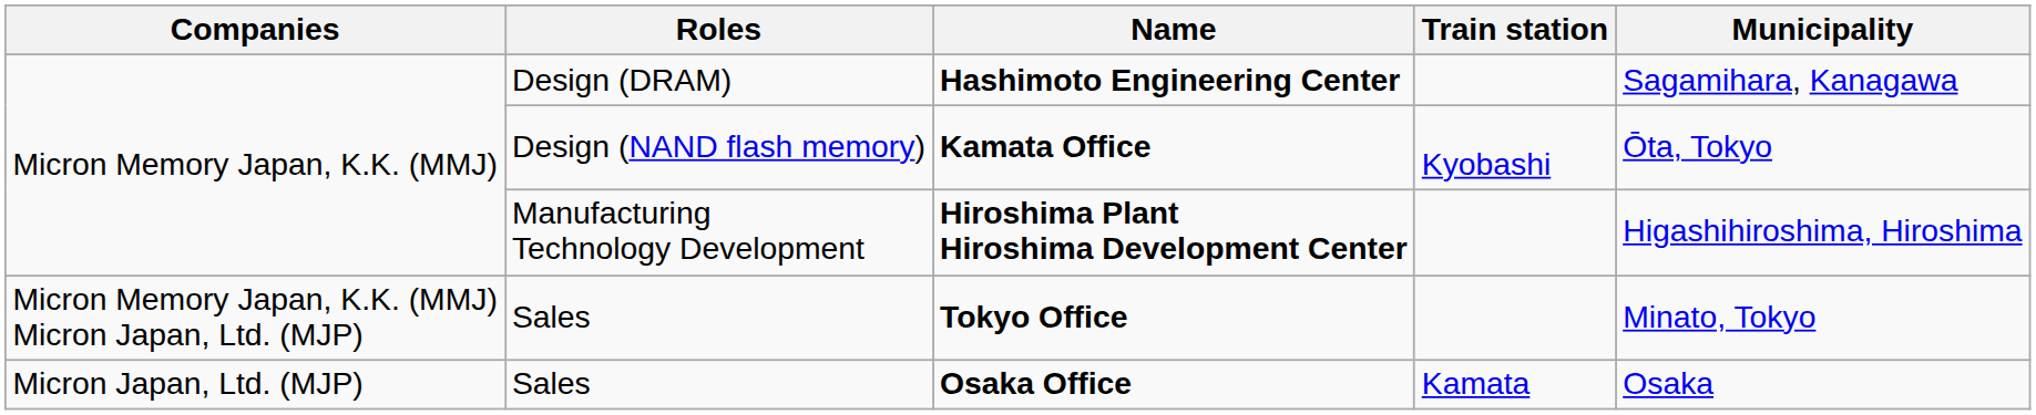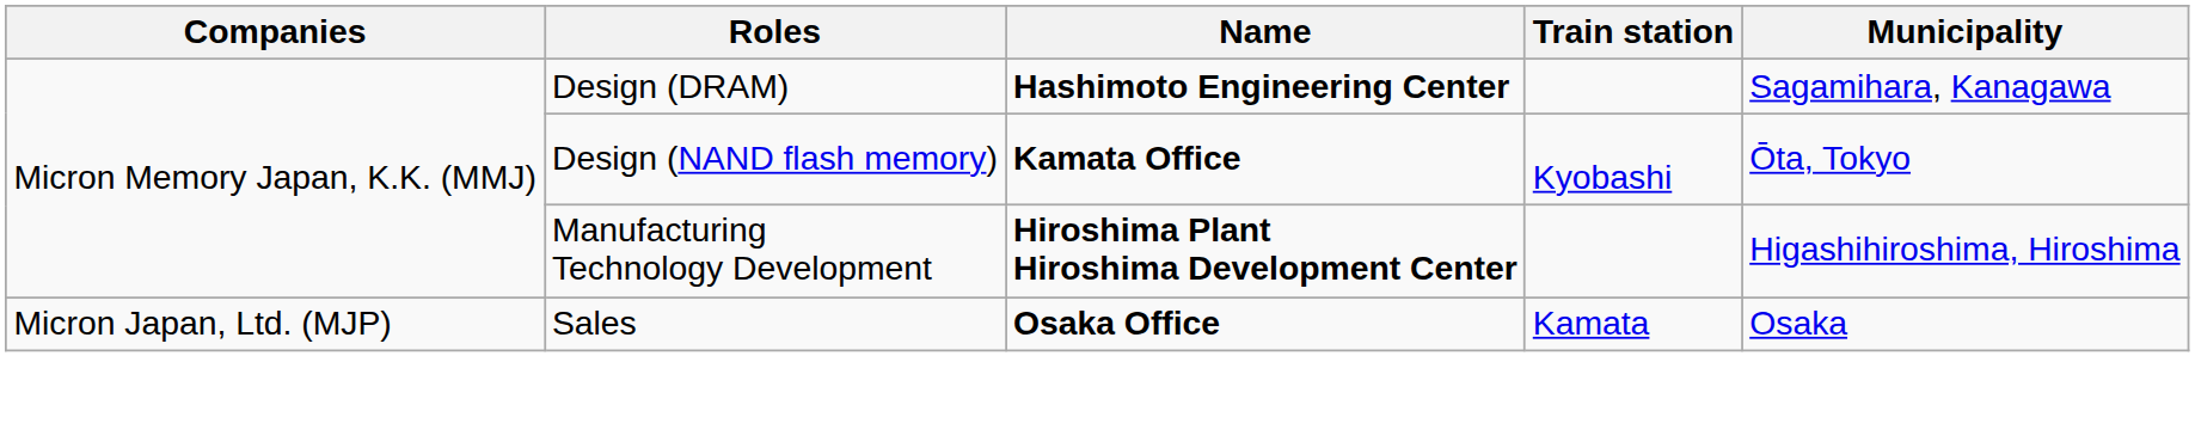 <table class="wikitable">
 <tr>
 <th>Companies</th>
 <th>Roles</th>
 <th>Name</th>
 <th>Train station</th>
 <th>Municipality</th>
 </tr>
 <tr>
 <td rowspan="3">Micron Memory Japan, K.K. (MMJ)</td>
 <td>Design (DRAM)</td>
 <td><strong>Hashimoto Engineering Center</strong></td>
 <td></td>
 <td><a href='#'>Sagamihara</a>, <a href='#'>Kanagawa</a></td>
 </tr>
 <tr>
 <td>Design (<a href='#'>NAND flash memory</a>)</td>
 <td><strong>Kamata Office</strong></td>
 <td><br><a href='#'>Kyobashi</a></td>
 <td><a href='#'>Ōta, Tokyo</a></td>
 </tr>
 <tr>
 <td>Manufacturing<br>Technology Development</td>
 <td><strong>Hiroshima Plant</strong><br><strong>Hiroshima Development Center</strong></td>
 <td></td>
 <td><a href='#'>Higashihiroshima, Hiroshima</a></td>
 </tr>
 <tr>
-<td>Micron Memory Japan, K.K. (MMJ)<br>Micron Japan, Ltd. (MJP)</td>
-<td>Sales</td>
-<td><strong>Tokyo Office</strong></td>
-<td></td>
-<td><a href='#'>Minato, Tokyo</a></td>
-</tr>
-<tr>
 <td>Micron Japan, Ltd. (MJP)</td>
 <td>Sales</td>
 <td><strong>Osaka Office</strong></td>
 <td><a href='#'>Kamata</a></td>
 <td><a href='#'>Osaka</a></td>
 </tr>
 </table>
